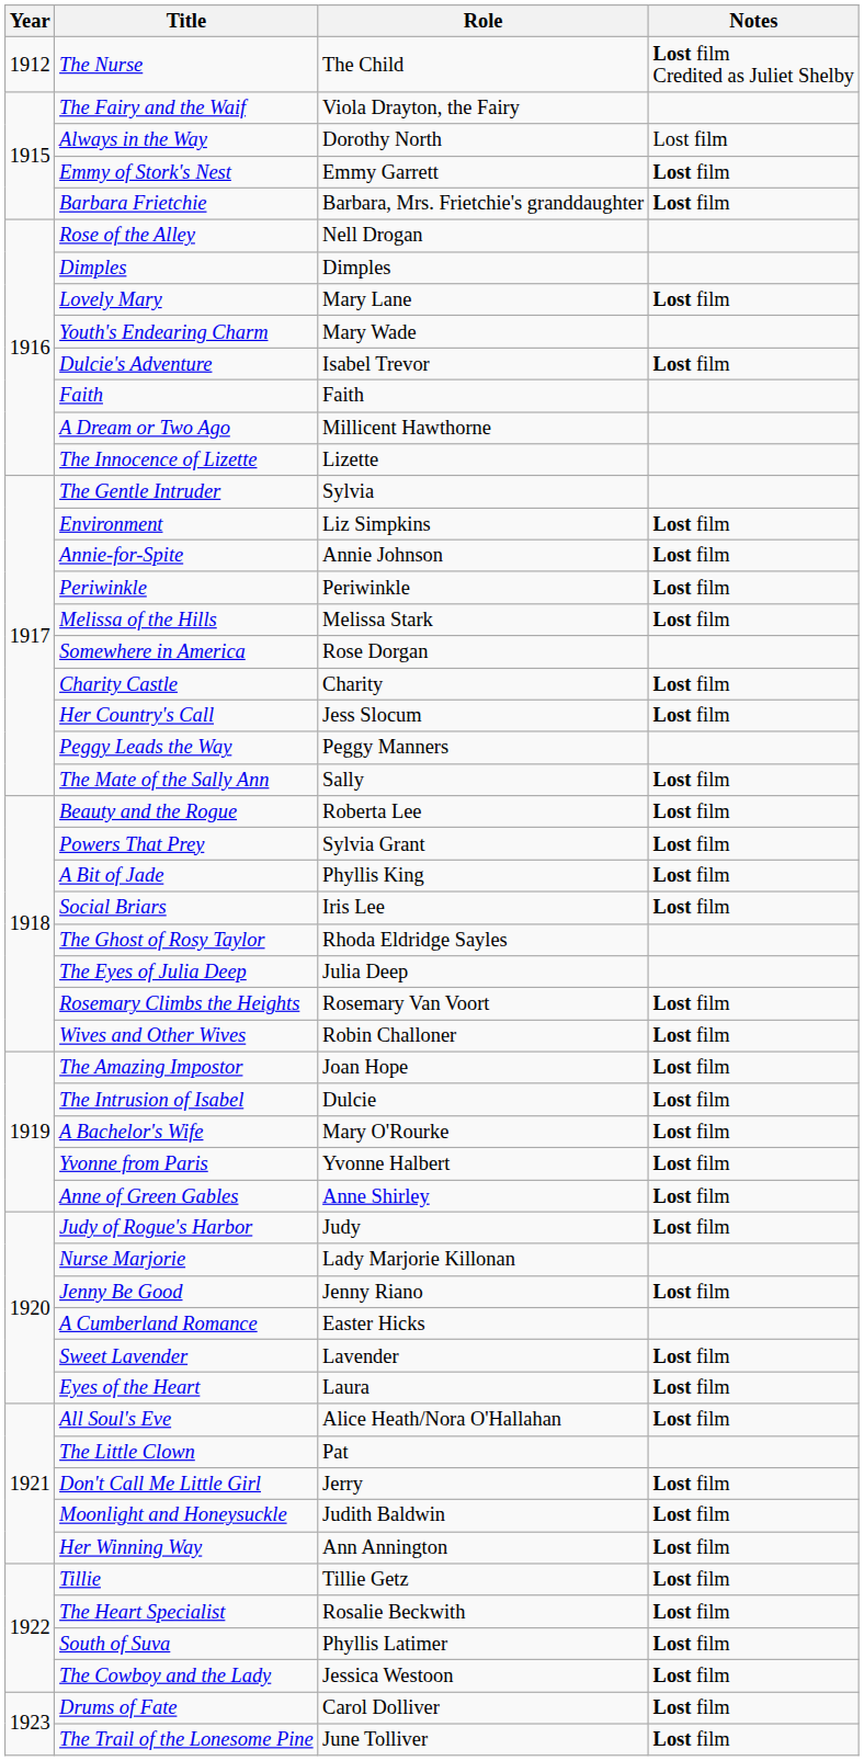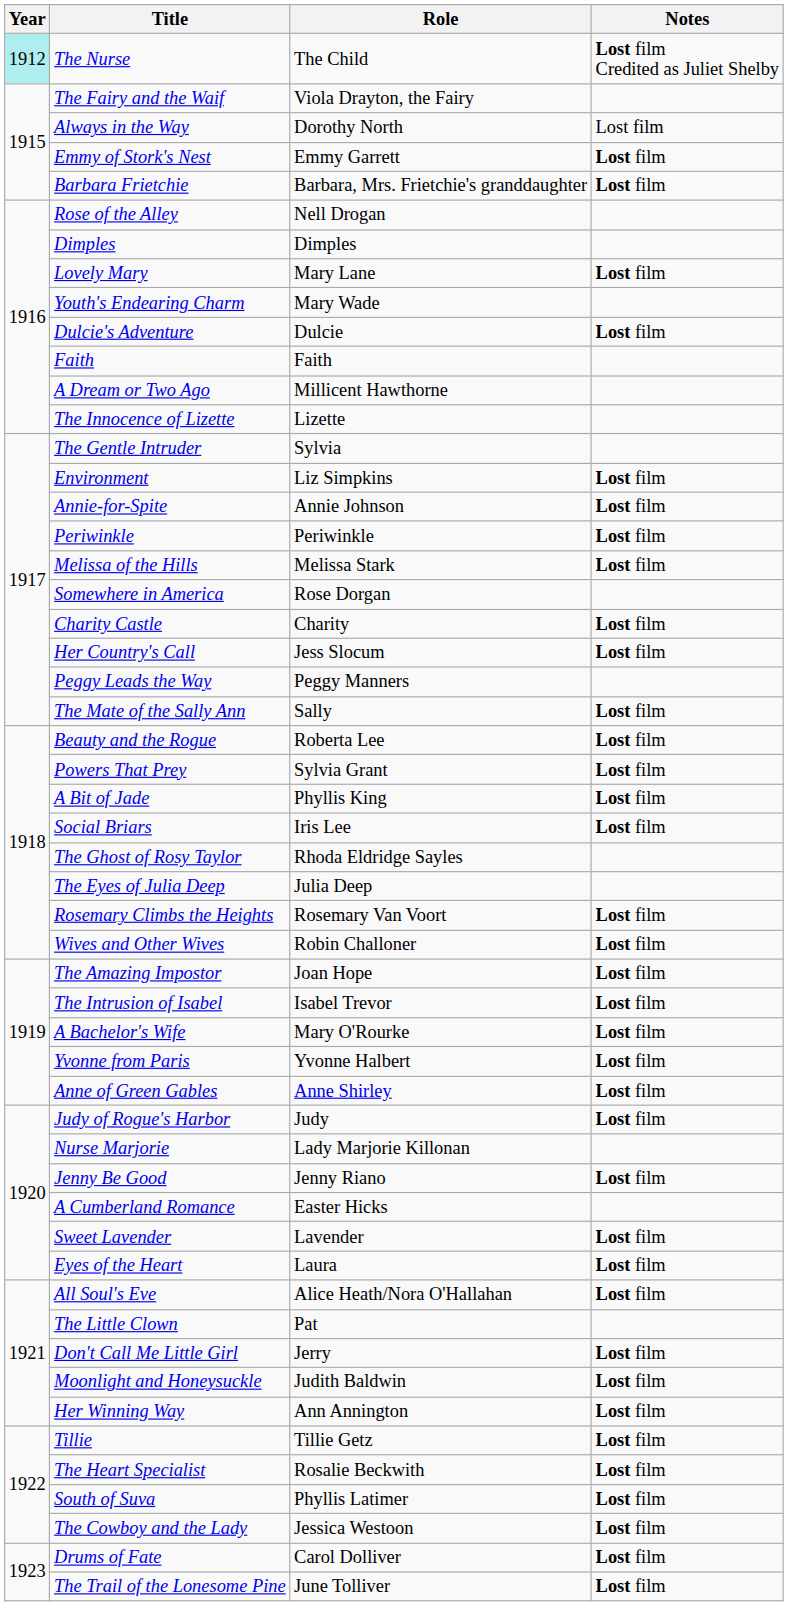 <table class="wikitable sortable">
 <tr>
 <th>Year</th>
 <th>Title</th>
 <th>Role</th>
 <th class="unsortable">Notes</th>
 </tr>
 <tr>
-<td>1912</td>
+<td style="background: paleturquoise;">1912</td>
 <td><em><a href='#'>The Nurse</a></em></td>
 <td>The Child</td>
 <td><strong>Lost</strong> film <br> Credited as Juliet Shelby</td>
 </tr>
 <tr>
 <td rowspan=4>1915</td>
 <td><em><a href='#'>The Fairy and the Waif</a></em></td>
 <td>Viola Drayton, the Fairy</td>
 <td></td>
 </tr>
 <tr>
 <td><em><a href='#'>Always in the Way</a></em></td>
 <td>Dorothy North</td>
 <td>Lost film</td>
 </tr>
 <tr>
 <td><em><a href='#'>Emmy of Stork's Nest</a></em></td>
 <td>Emmy Garrett</td>
 <td><strong>Lost</strong> film</td>
 </tr>
 <tr>
 <td><em><a href='#'>Barbara Frietchie</a></em></td>
 <td>Barbara, Mrs. Frietchie's granddaughter</td>
 <td><strong>Lost</strong> film</td>
 </tr>
 <tr>
 <td rowspan=8>1916</td>
 <td><em><a href='#'>Rose of the Alley</a></em></td>
 <td>Nell Drogan</td>
 <td></td>
 </tr>
 <tr>
 <td><em><a href='#'>Dimples</a></em></td>
 <td>Dimples</td>
 <td></td>
 </tr>
 <tr>
 <td><em><a href='#'>Lovely Mary</a></em></td>
 <td>Mary Lane</td>
 <td><strong>Lost</strong> film</td>
 </tr>
 <tr>
 <td><em><a href='#'>Youth's Endearing Charm</a></em></td>
 <td>Mary Wade</td>
 <td></td>
 </tr>
 <tr>
 <td><em><a href='#'>Dulcie's Adventure</a></em></td>
-<td>Isabel Trevor</td>
+<td>Dulcie</td>
 <td><strong>Lost</strong> film</td>
 </tr>
 <tr>
 <td><em><a href='#'>Faith</a></em></td>
 <td>Faith</td>
 <td></td>
 </tr>
 <tr>
 <td><em><a href='#'>A Dream or Two Ago</a></em></td>
 <td>Millicent Hawthorne</td>
 <td></td>
 </tr>
 <tr>
 <td><em><a href='#'>The Innocence of Lizette</a></em></td>
 <td>Lizette</td>
 <td></td>
 </tr>
 <tr>
 <td rowspan=10>1917</td>
 <td><em><a href='#'>The Gentle Intruder</a></em></td>
 <td>Sylvia</td>
 <td></td>
 </tr>
 <tr>
 <td><em><a href='#'>Environment</a></em></td>
 <td>Liz Simpkins</td>
 <td><strong>Lost</strong> film</td>
 </tr>
 <tr>
 <td><em><a href='#'>Annie-for-Spite</a></em></td>
 <td>Annie Johnson</td>
 <td><strong>Lost</strong> film</td>
 </tr>
 <tr>
 <td><em><a href='#'>Periwinkle</a></em></td>
 <td>Periwinkle</td>
 <td><strong>Lost</strong> film</td>
 </tr>
 <tr>
 <td><em><a href='#'>Melissa of the Hills</a></em></td>
 <td>Melissa Stark</td>
 <td><strong>Lost</strong> film</td>
 </tr>
 <tr>
 <td><em><a href='#'>Somewhere in America</a></em></td>
 <td>Rose Dorgan</td>
 <td></td>
 </tr>
 <tr>
 <td><em><a href='#'>Charity Castle</a></em></td>
 <td>Charity</td>
 <td><strong>Lost</strong> film</td>
 </tr>
 <tr>
 <td><em><a href='#'>Her Country's Call</a></em></td>
 <td>Jess Slocum</td>
 <td><strong>Lost</strong> film</td>
 </tr>
 <tr>
 <td><em><a href='#'>Peggy Leads the Way</a></em></td>
 <td>Peggy Manners</td>
 <td></td>
 </tr>
 <tr>
 <td><em><a href='#'>The Mate of the Sally Ann</a></em></td>
 <td>Sally</td>
 <td><strong>Lost</strong> film</td>
 </tr>
 <tr>
 <td rowspan=8>1918</td>
 <td><em><a href='#'>Beauty and the Rogue</a></em></td>
 <td>Roberta Lee</td>
 <td><strong>Lost</strong> film</td>
 </tr>
 <tr>
 <td><em><a href='#'>Powers That Prey</a></em></td>
 <td>Sylvia Grant</td>
 <td><strong>Lost</strong> film</td>
 </tr>
 <tr>
 <td><em><a href='#'>A Bit of Jade</a></em></td>
 <td>Phyllis King</td>
 <td><strong>Lost</strong> film</td>
 </tr>
 <tr>
 <td><em><a href='#'>Social Briars</a></em></td>
 <td>Iris Lee</td>
 <td><strong>Lost</strong> film</td>
 </tr>
 <tr>
 <td><em><a href='#'>The Ghost of Rosy Taylor</a></em></td>
 <td>Rhoda Eldridge Sayles</td>
 <td></td>
 </tr>
 <tr>
 <td><em><a href='#'>The Eyes of Julia Deep</a></em></td>
 <td>Julia Deep</td>
 <td></td>
 </tr>
 <tr>
 <td><em><a href='#'>Rosemary Climbs the Heights</a></em></td>
 <td>Rosemary Van Voort</td>
 <td><strong>Lost</strong> film</td>
 </tr>
 <tr>
 <td><em><a href='#'>Wives and Other Wives</a></em></td>
 <td>Robin Challoner</td>
 <td><strong>Lost</strong> film</td>
 </tr>
 <tr>
 <td rowspan=5>1919</td>
 <td><em><a href='#'>The Amazing Impostor</a></em></td>
 <td>Joan Hope</td>
 <td><strong>Lost</strong> film</td>
 </tr>
 <tr>
 <td><em><a href='#'>The Intrusion of Isabel</a></em></td>
-<td>Dulcie</td>
+<td>Isabel Trevor</td>
 <td><strong>Lost</strong> film</td>
 </tr>
 <tr>
 <td><em><a href='#'>A Bachelor's Wife</a></em></td>
 <td>Mary O'Rourke</td>
 <td><strong>Lost</strong> film</td>
 </tr>
 <tr>
 <td><em><a href='#'>Yvonne from Paris</a></em></td>
 <td>Yvonne Halbert</td>
 <td><strong>Lost</strong> film</td>
 </tr>
 <tr>
 <td><em><a href='#'>Anne of Green Gables</a></em></td>
 <td><a href='#'>Anne Shirley</a></td>
 <td><strong>Lost</strong> film</td>
 </tr>
 <tr>
 <td rowspan=6>1920</td>
 <td><em><a href='#'>Judy of Rogue's Harbor</a></em></td>
 <td>Judy</td>
 <td><strong>Lost</strong> film</td>
 </tr>
 <tr>
 <td><em><a href='#'>Nurse Marjorie</a></em></td>
 <td>Lady Marjorie Killonan</td>
 <td></td>
 </tr>
 <tr>
 <td><em><a href='#'>Jenny Be Good</a></em></td>
 <td>Jenny Riano</td>
 <td><strong>Lost</strong> film</td>
 </tr>
 <tr>
 <td><em><a href='#'>A Cumberland Romance</a></em></td>
 <td>Easter Hicks</td>
 <td></td>
 </tr>
 <tr>
 <td><em><a href='#'>Sweet Lavender</a></em></td>
 <td>Lavender</td>
 <td><strong>Lost</strong> film</td>
 </tr>
 <tr>
 <td><em><a href='#'>Eyes of the Heart</a></em></td>
 <td>Laura</td>
 <td><strong>Lost</strong> film</td>
 </tr>
 <tr>
 <td rowspan=5>1921</td>
 <td><em><a href='#'>All Soul's Eve</a></em></td>
 <td>Alice Heath/Nora O'Hallahan</td>
 <td><strong>Lost</strong> film</td>
 </tr>
 <tr>
 <td><em><a href='#'>The Little Clown</a></em></td>
 <td>Pat</td>
 <td></td>
 </tr>
 <tr>
 <td><em><a href='#'>Don't Call Me Little Girl</a></em></td>
 <td>Jerry</td>
 <td><strong>Lost</strong> film</td>
 </tr>
 <tr>
 <td><em><a href='#'>Moonlight and Honeysuckle</a></em></td>
 <td>Judith Baldwin</td>
 <td><strong>Lost</strong> film</td>
 </tr>
 <tr>
 <td><em><a href='#'>Her Winning Way</a></em></td>
 <td>Ann Annington</td>
 <td><strong>Lost</strong> film</td>
 </tr>
 <tr>
 <td rowspan=4>1922</td>
 <td><em><a href='#'>Tillie</a></em></td>
 <td>Tillie Getz</td>
 <td><strong>Lost</strong> film</td>
 </tr>
 <tr>
 <td><em><a href='#'>The Heart Specialist</a></em></td>
 <td>Rosalie Beckwith</td>
 <td><strong>Lost</strong> film</td>
 </tr>
 <tr>
 <td><em><a href='#'>South of Suva</a></em></td>
 <td>Phyllis Latimer</td>
 <td><strong>Lost</strong> film</td>
 </tr>
 <tr>
 <td><em><a href='#'>The Cowboy and the Lady</a></em></td>
 <td>Jessica Westoon</td>
 <td><strong>Lost</strong> film</td>
 </tr>
 <tr>
 <td rowspan=2>1923</td>
 <td><em><a href='#'>Drums of Fate</a></em></td>
 <td>Carol Dolliver</td>
 <td><strong>Lost</strong> film</td>
 </tr>
 <tr>
 <td><em><a href='#'>The Trail of the Lonesome Pine</a></em></td>
 <td>June Tolliver</td>
 <td><strong>Lost</strong> film</td>
 </tr>
 </table>
